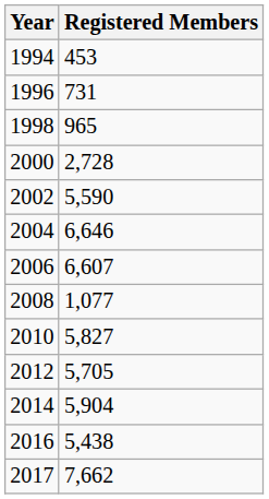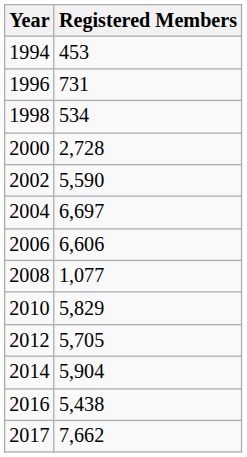 <table class="wikitable sortable">
 <tr>
 <th>Year</th>
 <th>Registered Members</th>
 </tr>
 <tr>
 <td>1994</td>
 <td>453</td>
 </tr>
 <tr>
 <td>1996</td>
 <td>731</td>
 </tr>
 <tr>
 <td>1998</td>
-<td>965</td>
+<td>534</td>
 </tr>
 <tr>
 <td>2000</td>
 <td>2,728</td>
 </tr>
 <tr>
 <td>2002</td>
 <td>5,590</td>
 </tr>
 <tr>
 <td>2004</td>
-<td>6,646</td>
+<td>6,697</td>
 </tr>
 <tr>
 <td>2006</td>
-<td>6,607</td>
+<td>6,606</td>
 </tr>
 <tr>
 <td>2008</td>
 <td>1,077</td>
 </tr>
 <tr>
 <td>2010</td>
-<td>5,827</td>
+<td>5,829</td>
 </tr>
 <tr>
 <td>2012</td>
 <td>5,705</td>
 </tr>
 <tr>
 <td>2014</td>
 <td>5,904</td>
 </tr>
 <tr>
 <td>2016</td>
 <td>5,438</td>
 </tr>
 <tr>
 <td>2017</td>
 <td>7,662</td>
 </tr>
 </table>
